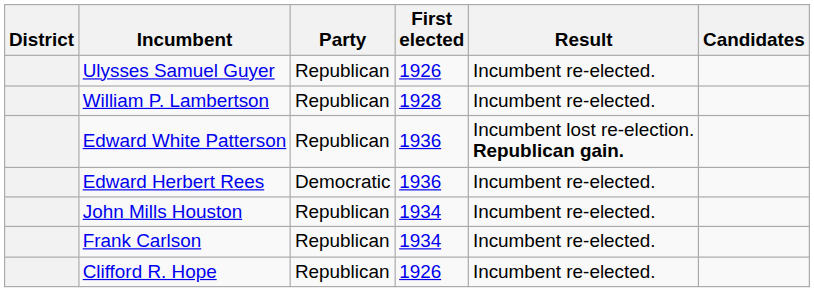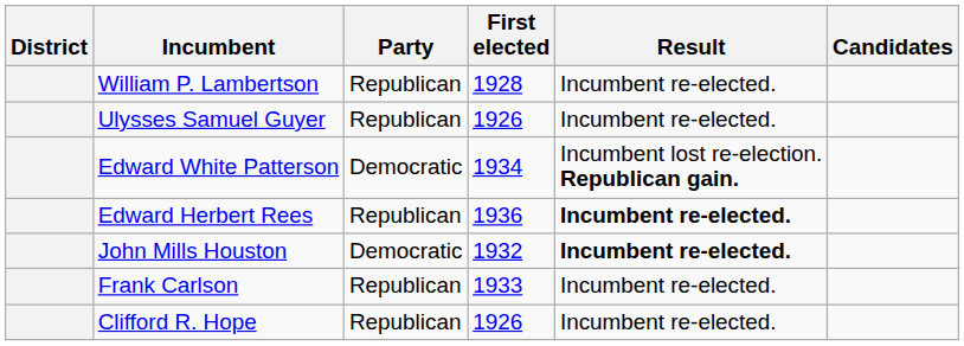 <table class=wikitable>
 <tr valign=bottom>
 <th>District</th>
 <th>Incumbent</th>
 <th>Party</th>
 <th>First<br>elected</th>
 <th>Result</th>
 <th>Candidates</th>
 </tr>
 <tr>
 <th></th>
+<td><a href='#'>William P. Lambertson</a></td>
+<td>Republican</td>
+<td><a href='#'>1928</a></td>
+<td>Incumbent re-elected.</td>
+<td nowrap></td>
+</tr>
+<tr>
+<th></th>
 <td><a href='#'>Ulysses Samuel Guyer</a></td>
 <td>Republican</td>
 <td><a href='#'>1926</a></td>
 <td>Incumbent re-elected.</td>
 <td nowrap></td>
 </tr>
 <tr>
 <th></th>
-<td><a href='#'>William P. Lambertson</a></td>
-<td>Republican</td>
-<td><a href='#'>1928</a></td>
-<td>Incumbent re-elected.</td>
-<td nowrap></td>
-</tr>
-<tr>
-<th></th>
 <td><a href='#'>Edward White Patterson</a></td>
-<td>Republican</td>
-<td><a href='#'>1936</a></td>
+<td>Democratic</td>
+<td><a href='#'>1934</a></td>
 <td>Incumbent lost re-election.<br><strong>Republican gain.</strong></td>
 <td nowrap></td>
 </tr>
 <tr>
 <th></th>
 <td><a href='#'>Edward Herbert Rees</a></td>
-<td>Democratic</td>
+<td>Republican</td>
 <td><a href='#'>1936</a></td>
-<td>Incumbent re-elected.</td>
+<td><strong>Incumbent re-elected.</strong></td>
 <td nowrap></td>
 </tr>
 <tr>
 <th></th>
 <td><a href='#'>John Mills Houston</a></td>
-<td>Republican</td>
-<td><a href='#'>1934</a></td>
-<td>Incumbent re-elected.</td>
+<td>Democratic</td>
+<td><a href='#'>1932</a></td>
+<td><strong>Incumbent re-elected.</strong></td>
 <td nowrap></td>
 </tr>
 <tr>
 <th></th>
 <td><a href='#'>Frank Carlson</a></td>
 <td>Republican</td>
-<td><a href='#'>1934</a></td>
+<td><a href='#'>1933</a></td>
 <td>Incumbent re-elected.</td>
 <td nowrap></td>
 </tr>
 <tr>
 <th></th>
 <td><a href='#'>Clifford R. Hope</a></td>
 <td>Republican</td>
 <td><a href='#'>1926</a></td>
 <td>Incumbent re-elected.</td>
 <td nowrap></td>
 </tr>
 </table>
